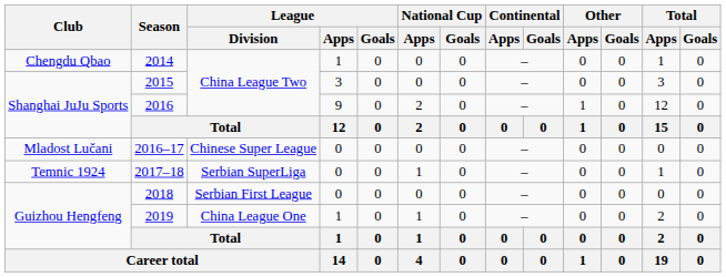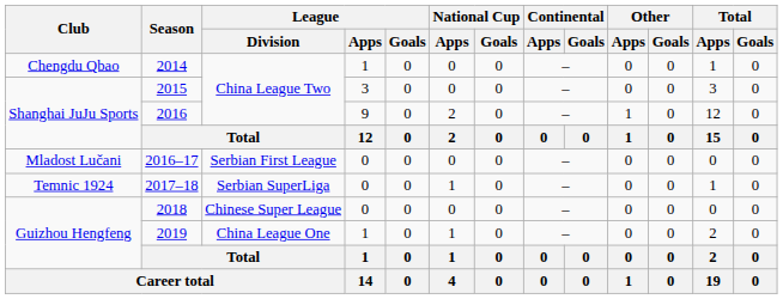 <table class="wikitable" style="text-align: center">
 <tr>
 <th rowspan="2">Club</th>
 <th rowspan="2">Season</th>
 <th colspan="3">League</th>
 <th colspan="2">National Cup</th>
 <th colspan="2">Continental</th>
 <th colspan="2">Other</th>
 <th colspan="2">Total</th>
 </tr>
 <tr>
 <th>Division</th>
 <th>Apps</th>
 <th>Goals</th>
 <th>Apps</th>
 <th>Goals</th>
 <th>Apps</th>
 <th>Goals</th>
 <th>Apps</th>
 <th>Goals</th>
 <th>Apps</th>
 <th>Goals</th>
 </tr>
 <tr>
 <td><a href='#'>Chengdu Qbao</a></td>
 <td><a href='#'>2014</a></td>
 <td rowspan="3"><a href='#'>China League Two</a></td>
 <td>1</td>
 <td>0</td>
 <td>0</td>
 <td>0</td>
 <td colspan="2">–</td>
 <td>0</td>
 <td>0</td>
 <td>1</td>
 <td>0</td>
 </tr>
 <tr>
 <td rowspan=3><a href='#'>Shanghai JuJu Sports</a></td>
 <td><a href='#'>2015</a></td>
 <td>3</td>
 <td>0</td>
 <td>0</td>
 <td>0</td>
 <td colspan="2">–</td>
 <td>0</td>
 <td>0</td>
 <td>3</td>
 <td>0</td>
 </tr>
 <tr>
 <td><a href='#'>2016</a></td>
 <td>9</td>
 <td>0</td>
 <td>2</td>
 <td>0</td>
 <td colspan="2">–</td>
 <td>1</td>
 <td>0</td>
 <td>12</td>
 <td>0</td>
 </tr>
 <tr>
 <th colspan="2"><strong>Total</strong></th>
 <th>12</th>
 <th>0</th>
 <th>2</th>
 <th>0</th>
 <th>0</th>
 <th>0</th>
 <th>1</th>
 <th>0</th>
 <th>15</th>
 <th>0</th>
 </tr>
 <tr>
 <td><a href='#'>Mladost Lučani</a></td>
 <td><a href='#'>2016–17</a></td>
-<td><a href='#'>Chinese Super League</a></td>
+<td><a href='#'>Serbian First League</a></td>
 <td>0</td>
 <td>0</td>
 <td>0</td>
 <td>0</td>
 <td colspan="2">–</td>
 <td>0</td>
 <td>0</td>
 <td>0</td>
 <td>0</td>
 </tr>
 <tr>
 <td><a href='#'>Temnic 1924</a></td>
 <td><a href='#'>2017–18</a></td>
 <td><a href='#'>Serbian SuperLiga</a></td>
 <td>0</td>
 <td>0</td>
 <td>1</td>
 <td>0</td>
 <td colspan="2">–</td>
 <td>0</td>
 <td>0</td>
 <td>1</td>
 <td>0</td>
 </tr>
 <tr>
 <td rowspan=3><a href='#'>Guizhou Hengfeng</a></td>
 <td><a href='#'>2018</a></td>
-<td><a href='#'>Serbian First League</a></td>
+<td><a href='#'>Chinese Super League</a></td>
 <td>0</td>
 <td>0</td>
 <td>0</td>
 <td>0</td>
 <td colspan="2">–</td>
 <td>0</td>
 <td>0</td>
 <td>0</td>
 <td>0</td>
 </tr>
 <tr>
 <td><a href='#'>2019</a></td>
 <td><a href='#'>China League One</a></td>
 <td>1</td>
 <td>0</td>
 <td>1</td>
 <td>0</td>
 <td colspan="2">–</td>
 <td>0</td>
 <td>0</td>
 <td>2</td>
 <td>0</td>
 </tr>
 <tr>
 <th colspan="2"><strong>Total</strong></th>
 <th>1</th>
 <th>0</th>
 <th>1</th>
 <th>0</th>
 <th>0</th>
 <th>0</th>
 <th>0</th>
 <th>0</th>
 <th>2</th>
 <th>0</th>
 </tr>
 <tr>
 <th colspan=3>Career total</th>
 <th>14</th>
 <th>0</th>
 <th>4</th>
 <th>0</th>
 <th>0</th>
 <th>0</th>
 <th>1</th>
 <th>0</th>
 <th>19</th>
 <th>0</th>
 </tr>
 </table>
